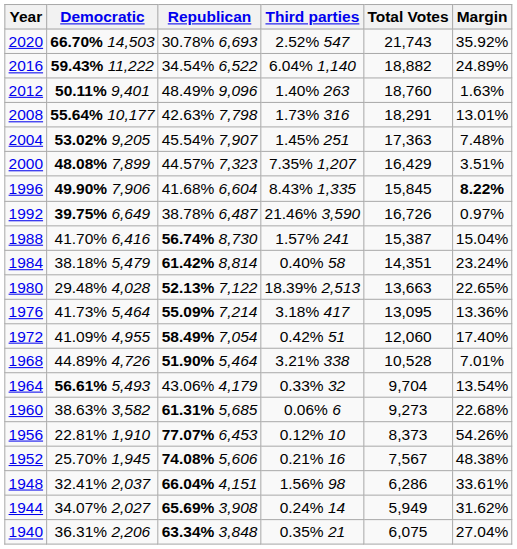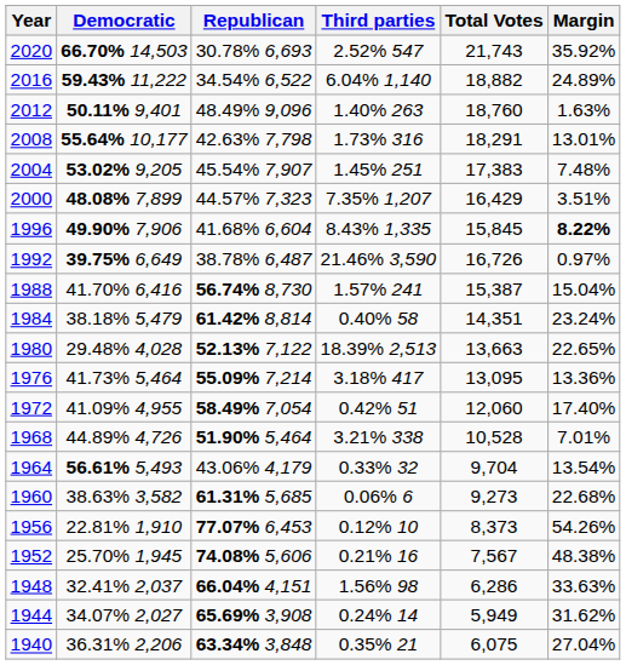 <table class="wikitable mw-collapsible" style="float:center; margin:1em; font-size:95%;">
 <tr style="background:lightgrey;">
 <th>Year</th>
 <th><a href='#'>Democratic</a></th>
 <th><a href='#'>Republican</a></th>
 <th><a href='#'>Third parties</a></th>
 <th>Total Votes</th>
 <th>Margin</th>
 </tr>
 <tr>
 <td align="center" ><a href='#'>2020</a></td>
 <td align="center" ><strong>66.70%</strong> <em>14,503</em></td>
 <td align="center" >30.78% <em>6,693</em></td>
 <td align="center" >2.52% <em>547</em></td>
 <td align="center" >21,743</td>
 <td align="center" >35.92%</td>
 </tr>
 <tr>
 <td align="center" ><a href='#'>2016</a></td>
 <td align="center" ><strong>59.43%</strong> <em>11,222</em></td>
 <td align="center" >34.54% <em>6,522</em></td>
 <td align="center" >6.04% <em>1,140</em></td>
 <td align="center" >18,882</td>
 <td align="center" >24.89%</td>
 </tr>
 <tr>
 <td align="center" ><a href='#'>2012</a></td>
 <td align="center" ><strong>50.11%</strong> <em>9,401</em></td>
 <td align="center" >48.49% <em>9,096</em></td>
 <td align="center" >1.40% <em>263</em></td>
 <td align="center" >18,760</td>
 <td align="center" >1.63%</td>
 </tr>
 <tr>
 <td align="center" ><a href='#'>2008</a></td>
 <td align="center" ><strong>55.64%</strong> <em>10,177</em></td>
 <td align="center" >42.63% <em>7,798</em></td>
 <td align="center" >1.73% <em>316</em></td>
 <td align="center" >18,291</td>
 <td align="center" >13.01%</td>
 </tr>
 <tr>
 <td align="center" ><a href='#'>2004</a></td>
 <td align="center" ><strong>53.02%</strong> <em>9,205</em></td>
 <td align="center" >45.54% <em>7,907</em></td>
 <td align="center" >1.45% <em>251</em></td>
-<td align="center" >17,363</td>
+<td align="center" >17,383</td>
 <td align="center" >7.48%</td>
 </tr>
 <tr>
 <td align="center" ><a href='#'>2000</a></td>
 <td align="center" ><strong>48.08%</strong> <em>7,899</em></td>
 <td align="center" >44.57% <em>7,323</em></td>
 <td align="center" >7.35% <em>1,207</em></td>
 <td align="center" >16,429</td>
 <td align="center" >3.51%</td>
 </tr>
 <tr>
 <td align="center" ><a href='#'>1996</a></td>
 <td align="center" ><strong>49.90%</strong> <em>7,906</em></td>
 <td align="center" >41.68% <em>6,604</em></td>
 <td align="center" >8.43% <em>1,335</em></td>
 <td align="center" >15,845</td>
 <td align="center" ><strong>8.22%</strong></td>
 </tr>
 <tr>
 <td align="center" ><a href='#'>1992</a></td>
 <td align="center" ><strong>39.75%</strong> <em>6,649</em></td>
 <td align="center" >38.78% <em>6,487</em></td>
 <td align="center" >21.46% <em>3,590</em></td>
 <td align="center" >16,726</td>
 <td align="center" >0.97%</td>
 </tr>
 <tr>
 <td align="center" ><a href='#'>1988</a></td>
 <td align="center" >41.70% <em>6,416</em></td>
 <td align="center" ><strong>56.74%</strong> <em>8,730</em></td>
 <td align="center" >1.57% <em>241</em></td>
 <td align="center" >15,387</td>
 <td align="center" >15.04%</td>
 </tr>
 <tr>
 <td align="center" ><a href='#'>1984</a></td>
 <td align="center" >38.18% <em>5,479</em></td>
 <td align="center" ><strong>61.42%</strong> <em>8,814</em></td>
 <td align="center" >0.40% <em>58</em></td>
 <td align="center" >14,351</td>
 <td align="center" >23.24%</td>
 </tr>
 <tr>
 <td align="center" ><a href='#'>1980</a></td>
 <td align="center" >29.48% <em>4,028</em></td>
 <td align="center" ><strong>52.13%</strong> <em>7,122</em></td>
 <td align="center" >18.39% <em>2,513</em></td>
 <td align="center" >13,663</td>
 <td align="center" >22.65%</td>
 </tr>
 <tr>
 <td align="center" ><a href='#'>1976</a></td>
 <td align="center" >41.73% <em>5,464</em></td>
 <td align="center" ><strong>55.09%</strong> <em>7,214</em></td>
 <td align="center" >3.18% <em>417</em></td>
 <td align="center" >13,095</td>
 <td align="center" >13.36%</td>
 </tr>
 <tr>
 <td align="center" ><a href='#'>1972</a></td>
 <td align="center" >41.09% <em>4,955</em></td>
 <td align="center" ><strong>58.49%</strong> <em>7,054</em></td>
 <td align="center" >0.42% <em>51</em></td>
 <td align="center" >12,060</td>
 <td align="center" >17.40%</td>
 </tr>
 <tr>
 <td align="center" ><a href='#'>1968</a></td>
 <td align="center" >44.89% <em>4,726</em></td>
 <td align="center" ><strong>51.90%</strong> <em>5,464</em></td>
 <td align="center" >3.21% <em>338</em></td>
 <td align="center" >10,528</td>
 <td align="center" >7.01%</td>
 </tr>
 <tr>
 <td align="center" ><a href='#'>1964</a></td>
 <td align="center" ><strong>56.61%</strong> <em>5,493</em></td>
 <td align="center" >43.06% <em>4,179</em></td>
 <td align="center" >0.33% <em>32</em></td>
 <td align="center" >9,704</td>
 <td align="center" >13.54%</td>
 </tr>
 <tr>
 <td align="center" ><a href='#'>1960</a></td>
 <td align="center" >38.63% <em>3,582</em></td>
 <td align="center" ><strong>61.31%</strong> <em>5,685</em></td>
 <td align="center" >0.06% <em>6</em></td>
 <td align="center" >9,273</td>
 <td align="center" >22.68%</td>
 </tr>
 <tr>
 <td align="center" ><a href='#'>1956</a></td>
 <td align="center" >22.81% <em>1,910</em></td>
 <td align="center" ><strong>77.07%</strong> <em>6,453</em></td>
 <td align="center" >0.12% <em>10</em></td>
 <td align="center" >8,373</td>
 <td align="center" >54.26%</td>
 </tr>
 <tr>
 <td align="center" ><a href='#'>1952</a></td>
 <td align="center" >25.70% <em>1,945</em></td>
 <td align="center" ><strong>74.08%</strong> <em>5,606</em></td>
 <td align="center" >0.21% <em>16</em></td>
 <td align="center" >7,567</td>
 <td align="center" >48.38%</td>
 </tr>
 <tr>
 <td align="center" ><a href='#'>1948</a></td>
 <td align="center" >32.41% <em>2,037</em></td>
 <td align="center" ><strong>66.04%</strong> <em>4,151</em></td>
 <td align="center" >1.56% <em>98</em></td>
 <td align="center" >6,286</td>
-<td align="center" >33.61%</td>
+<td align="center" >33.63%</td>
 </tr>
 <tr>
 <td align="center" ><a href='#'>1944</a></td>
 <td align="center" >34.07% <em>2,027</em></td>
 <td align="center" ><strong>65.69%</strong> <em>3,908</em></td>
 <td align="center" >0.24% <em>14</em></td>
 <td align="center" >5,949</td>
 <td align="center" >31.62%</td>
 </tr>
 <tr>
 <td align="center" ><a href='#'>1940</a></td>
 <td align="center" >36.31% <em>2,206</em></td>
 <td align="center" ><strong>63.34%</strong> <em>3,848</em></td>
 <td align="center" >0.35% <em>21</em></td>
 <td align="center" >6,075</td>
 <td align="center" >27.04%</td>
 </tr>
 </table>
